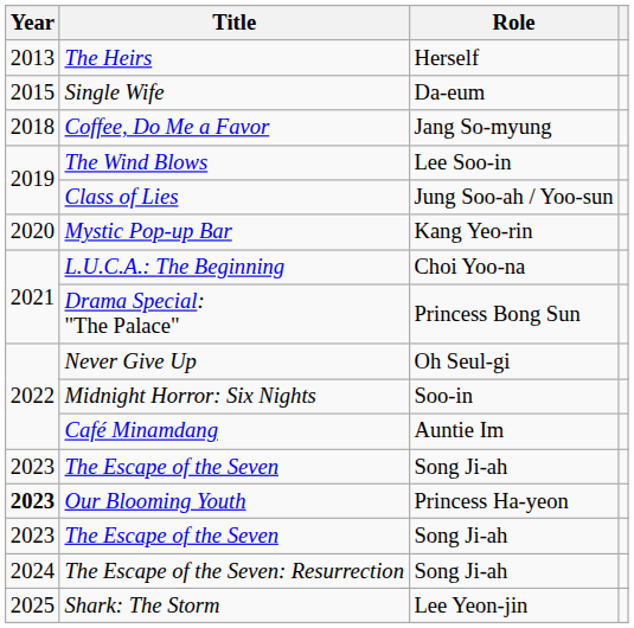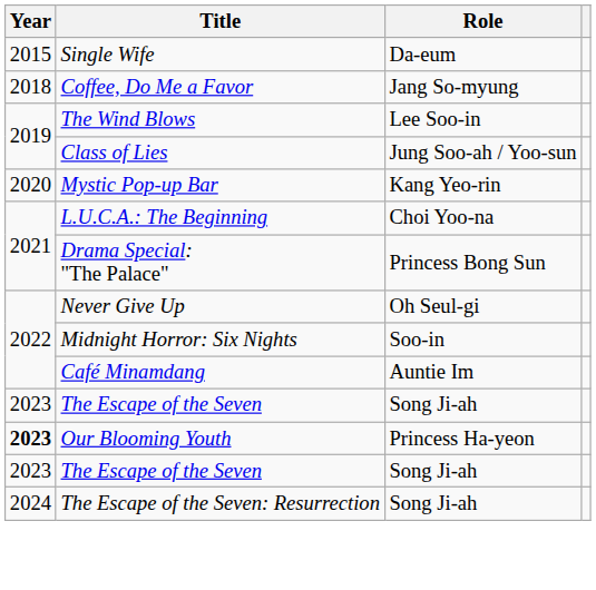 <table class="wikitable">
 <tr>
 <th>Year</th>
 <th>Title</th>
 <th>Role</th>
 <th></th>
-</tr>
-<tr>
-<td>2013</td>
-<td><em><a href='#'>The Heirs</a></em></td>
-<td>Herself</td>
-<td></td>
 </tr>
 <tr>
 <td>2015</td>
 <td><em>Single Wife</em></td>
 <td>Da-eum</td>
 <td></td>
 </tr>
 <tr>
 <td>2018</td>
 <td><em><a href='#'>Coffee, Do Me a Favor</a></em></td>
 <td>Jang So-myung</td>
 <td></td>
 </tr>
 <tr>
 <td rowspan=2>2019</td>
 <td><em><a href='#'>The Wind Blows</a></em></td>
 <td>Lee Soo-in</td>
 <td></td>
 </tr>
 <tr>
 <td><em><a href='#'>Class of Lies</a></em></td>
 <td>Jung Soo-ah / Yoo-sun</td>
 <td></td>
 </tr>
 <tr>
 <td>2020</td>
 <td><em><a href='#'>Mystic Pop-up Bar</a></em></td>
 <td>Kang Yeo-rin</td>
 <td></td>
 </tr>
 <tr>
 <td rowspan=2>2021</td>
 <td><em><a href='#'>L.U.C.A.: The Beginning</a></em></td>
 <td>Choi Yoo-na</td>
 <td></td>
 </tr>
 <tr>
 <td><em><a href='#'>Drama Special</a>:</em><br>"The Palace"</td>
 <td>Princess Bong Sun</td>
 <td></td>
 </tr>
 <tr>
 <td rowspan=3>2022</td>
 <td><em>Never Give Up</em></td>
 <td>Oh Seul-gi</td>
 <td></td>
 </tr>
 <tr>
 <td><em>Midnight Horror: Six Nights</em></td>
 <td>Soo-in</td>
 <td></td>
 </tr>
 <tr>
 <td><em><a href='#'>Café Minamdang</a></em></td>
 <td>Auntie Im</td>
 <td></td>
 </tr>
 <tr>
 <td>2023</td>
 <td><em><a href='#'>The Escape of the Seven</a></em></td>
 <td>Song Ji-ah</td>
 <td></td>
 </tr>
 <tr>
 <td><strong>2023</strong></td>
 <td><em><a href='#'>Our Blooming Youth</a></em></td>
 <td>Princess Ha-yeon</td>
 <td></td>
 </tr>
 <tr>
 <td>2023</td>
 <td><em><a href='#'>The Escape of the Seven</a></em></td>
 <td>Song Ji-ah</td>
 <td></td>
 </tr>
 <tr>
 <td>2024</td>
 <td><em>The Escape of the Seven: Resurrection</em></td>
 <td>Song Ji-ah</td>
 <td></td>
 </tr>
-<tr>
-<td>2025</td>
-<td><em>Shark: The Storm</em></td>
-<td>Lee Yeon-jin</td>
-<td></td>
-</tr>
 </table>
